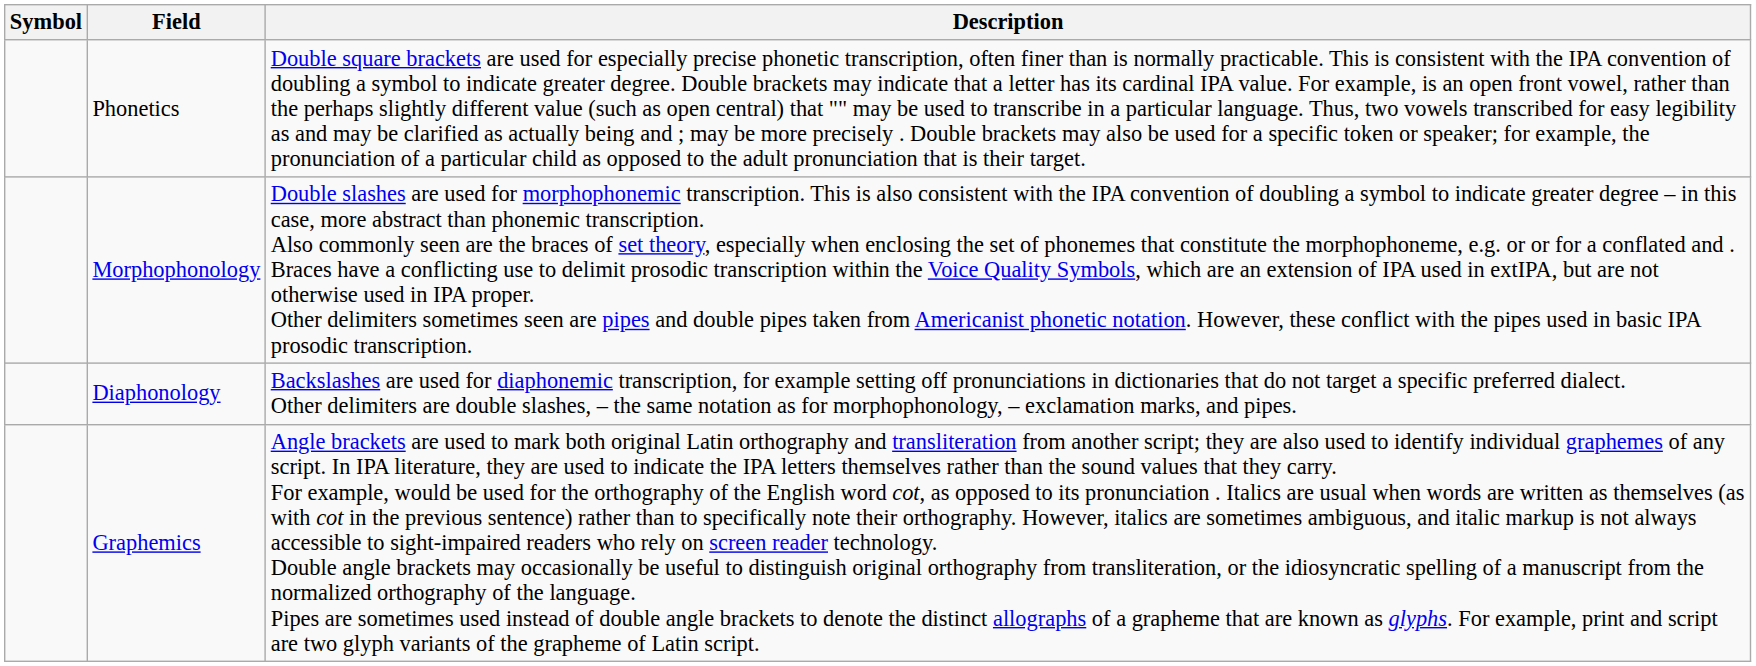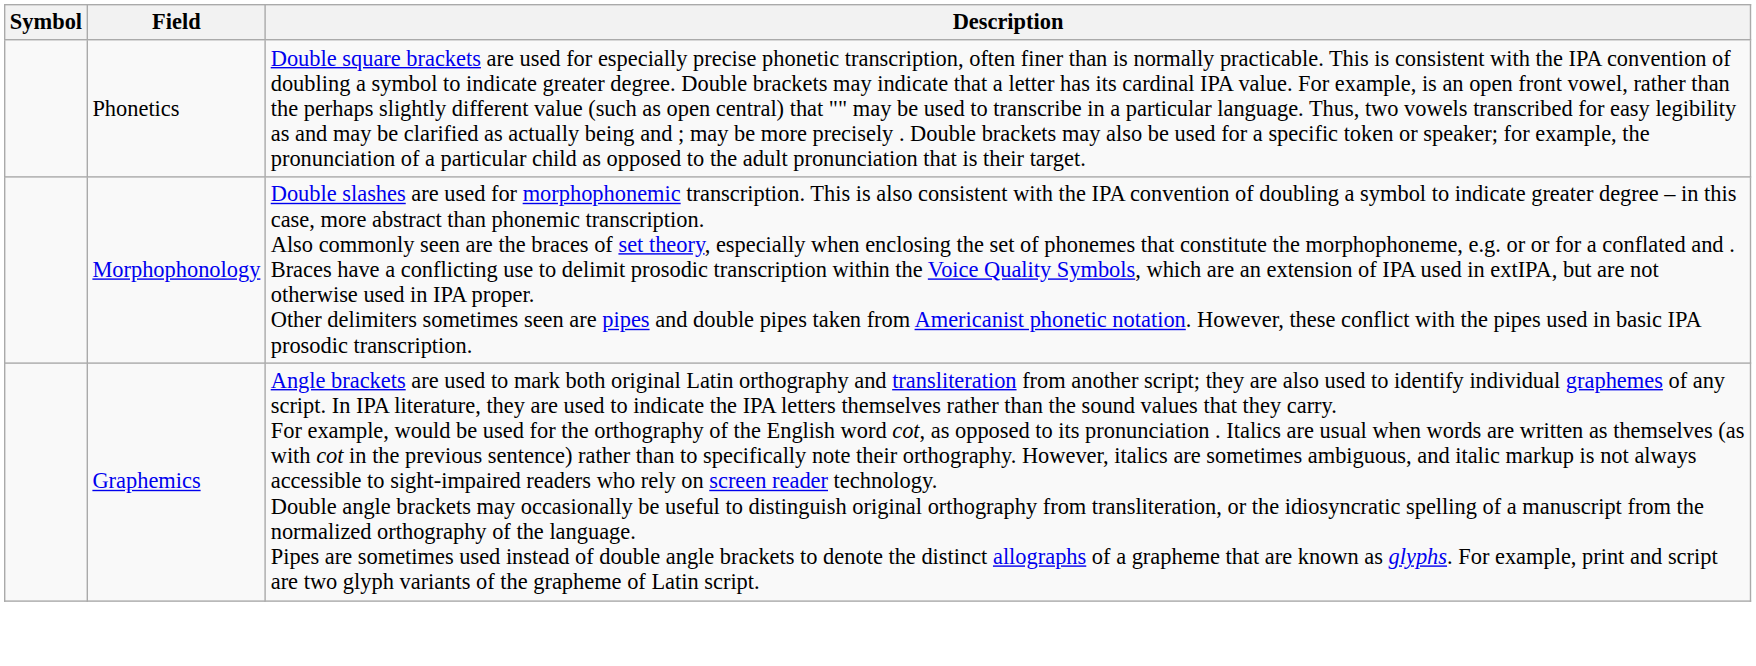 <table class="wikitable">
 <tr>
 <th scope="col">Symbol</th>
 <th scope="col">Field</th>
 <th scope="col">Description</th>
 </tr>
 <tr>
 <td style="text-align:center"></td>
 <td>Phonetics</td>
 <td><a href='#'>Double square brackets</a> are used for especially precise phonetic transcription, often finer than is normally practicable. This is consistent with the IPA convention of doubling a symbol to indicate greater degree. Double brackets may indicate that a letter has its cardinal IPA value. For example,  is an open front vowel, rather than the perhaps slightly different value (such as open central) that "" may be used to transcribe in a particular language. Thus, two vowels transcribed for easy legibility as  and  may be clarified as actually being  and ;  may be more precisely . Double brackets may also be used for a specific token or speaker; for example, the pronunciation of a particular child as opposed to the adult pronunciation that is their target.</td>
 </tr>
 <tr>
 <td style="text-align:center"></td>
 <td><a href='#'>Morphophonology</a></td>
 <td><a href='#'>Double slashes</a> are used for <a href='#'>morphophonemic</a> transcription. This is also consistent with the IPA convention of doubling a symbol to indicate greater degree – in this case, more abstract than phonemic transcription.<br>Also commonly seen are the braces of <a href='#'>set theory</a>, especially when enclosing the set of phonemes that constitute the morphophoneme, e.g.  or  or  for a conflated  and . Braces have a conflicting use to delimit prosodic transcription within the <a href='#'>Voice Quality Symbols</a>, which are an extension of IPA used in extIPA, but are not otherwise used in IPA proper.<br>Other delimiters sometimes seen are <a href='#'>pipes</a> and double pipes taken from <a href='#'>Americanist phonetic notation</a>. However, these conflict with the pipes used in basic IPA prosodic transcription.</td>
 </tr>
 <tr>
 <td style="text-align:center"></td>
-<td><a href='#'>Diaphonology</a></td>
-<td><a href='#'>Backslashes</a> are used for <a href='#'>diaphonemic</a> transcription, for example setting off pronunciations in dictionaries that do not target a specific preferred dialect.<br>Other delimiters are double slashes, – the same notation as for morphophonology, – exclamation marks, and pipes.</td>
-</tr>
-<tr>
-<td style="text-align:center"></td>
 <td><a href='#'>Graphemics</a></td>
 <td><a href='#'>Angle brackets</a> are used to mark both original Latin orthography and <a href='#'>transliteration</a> from another script; they are also used to identify individual <a href='#'>graphemes</a> of any script. In IPA literature, they are used to indicate the IPA letters themselves rather than the sound values that they carry.<br>For example,  would be used for the orthography of the English word <em>cot</em>, as opposed to its pronunciation . Italics are usual when words are written as themselves (as with <em>cot</em> in the previous sentence) rather than to specifically note their orthography. However, italics are sometimes ambiguous, and italic markup is not always accessible to sight-impaired readers who rely on <a href='#'>screen reader</a> technology.<br>Double angle brackets may occasionally be useful to distinguish original orthography from transliteration, or the idiosyncratic spelling of a manuscript from the normalized orthography of the language.<br>Pipes are sometimes used instead of double angle brackets to denote the distinct <a href='#'>allographs</a> of a grapheme that are known as <em><a href='#'>glyphs</a></em>. For example, print  and script  are two glyph variants of the grapheme  of Latin script.</td>
 </tr>
 </table>
